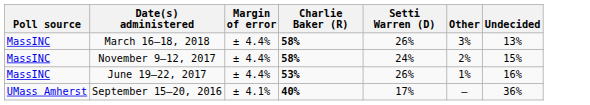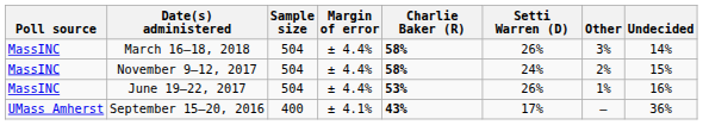 <table class="wikitable">
 <tr valign=bottom>
 <th>Poll source</th>
 <th>Date(s)<br>administered</th>
+<th>Sample<br>size</th>
 <th>Margin<br>of error</th>
 <th style="width:100px;">Charlie<br>Baker (R)</th>
 <th style="width:100px;">Setti<br>Warren (D)</th>
 <th>Other</th>
 <th>Undecided</th>
 </tr>
 <tr>
 <td><a href='#'>MassINC</a></td>
 <td align=center>March 16–18, 2018</td>
+<td align=center>504</td>
 <td align=center>± 4.4%</td>
 <td><strong>58%</strong></td>
 <td align=center>26%</td>
 <td align=center>3%</td>
-<td align=center>13%</td>
+<td align=center>14%</td>
 </tr>
 <tr>
 <td><a href='#'>MassINC</a></td>
 <td align=center>November 9–12, 2017</td>
+<td align=center>504</td>
 <td align=center>± 4.4%</td>
 <td><strong>58%</strong></td>
 <td align=center>24%</td>
 <td align=center>2%</td>
 <td align=center>15%</td>
 </tr>
 <tr>
 <td><a href='#'>MassINC</a></td>
 <td align=center>June 19–22, 2017</td>
+<td align=center>504</td>
 <td align=center>± 4.4%</td>
 <td><strong>53%</strong></td>
 <td align=center>26%</td>
 <td align=center>1%</td>
 <td align=center>16%</td>
 </tr>
 <tr>
 <td><a href='#'>UMass Amherst</a></td>
 <td align=center>September 15–20, 2016</td>
+<td align=center>400</td>
 <td align=center>± 4.1%</td>
-<td><strong>40%</strong></td>
+<td><strong>43%</strong></td>
 <td align=center>17%</td>
 <td align=center>–</td>
 <td align=center>36%</td>
 </tr>
 </table>
